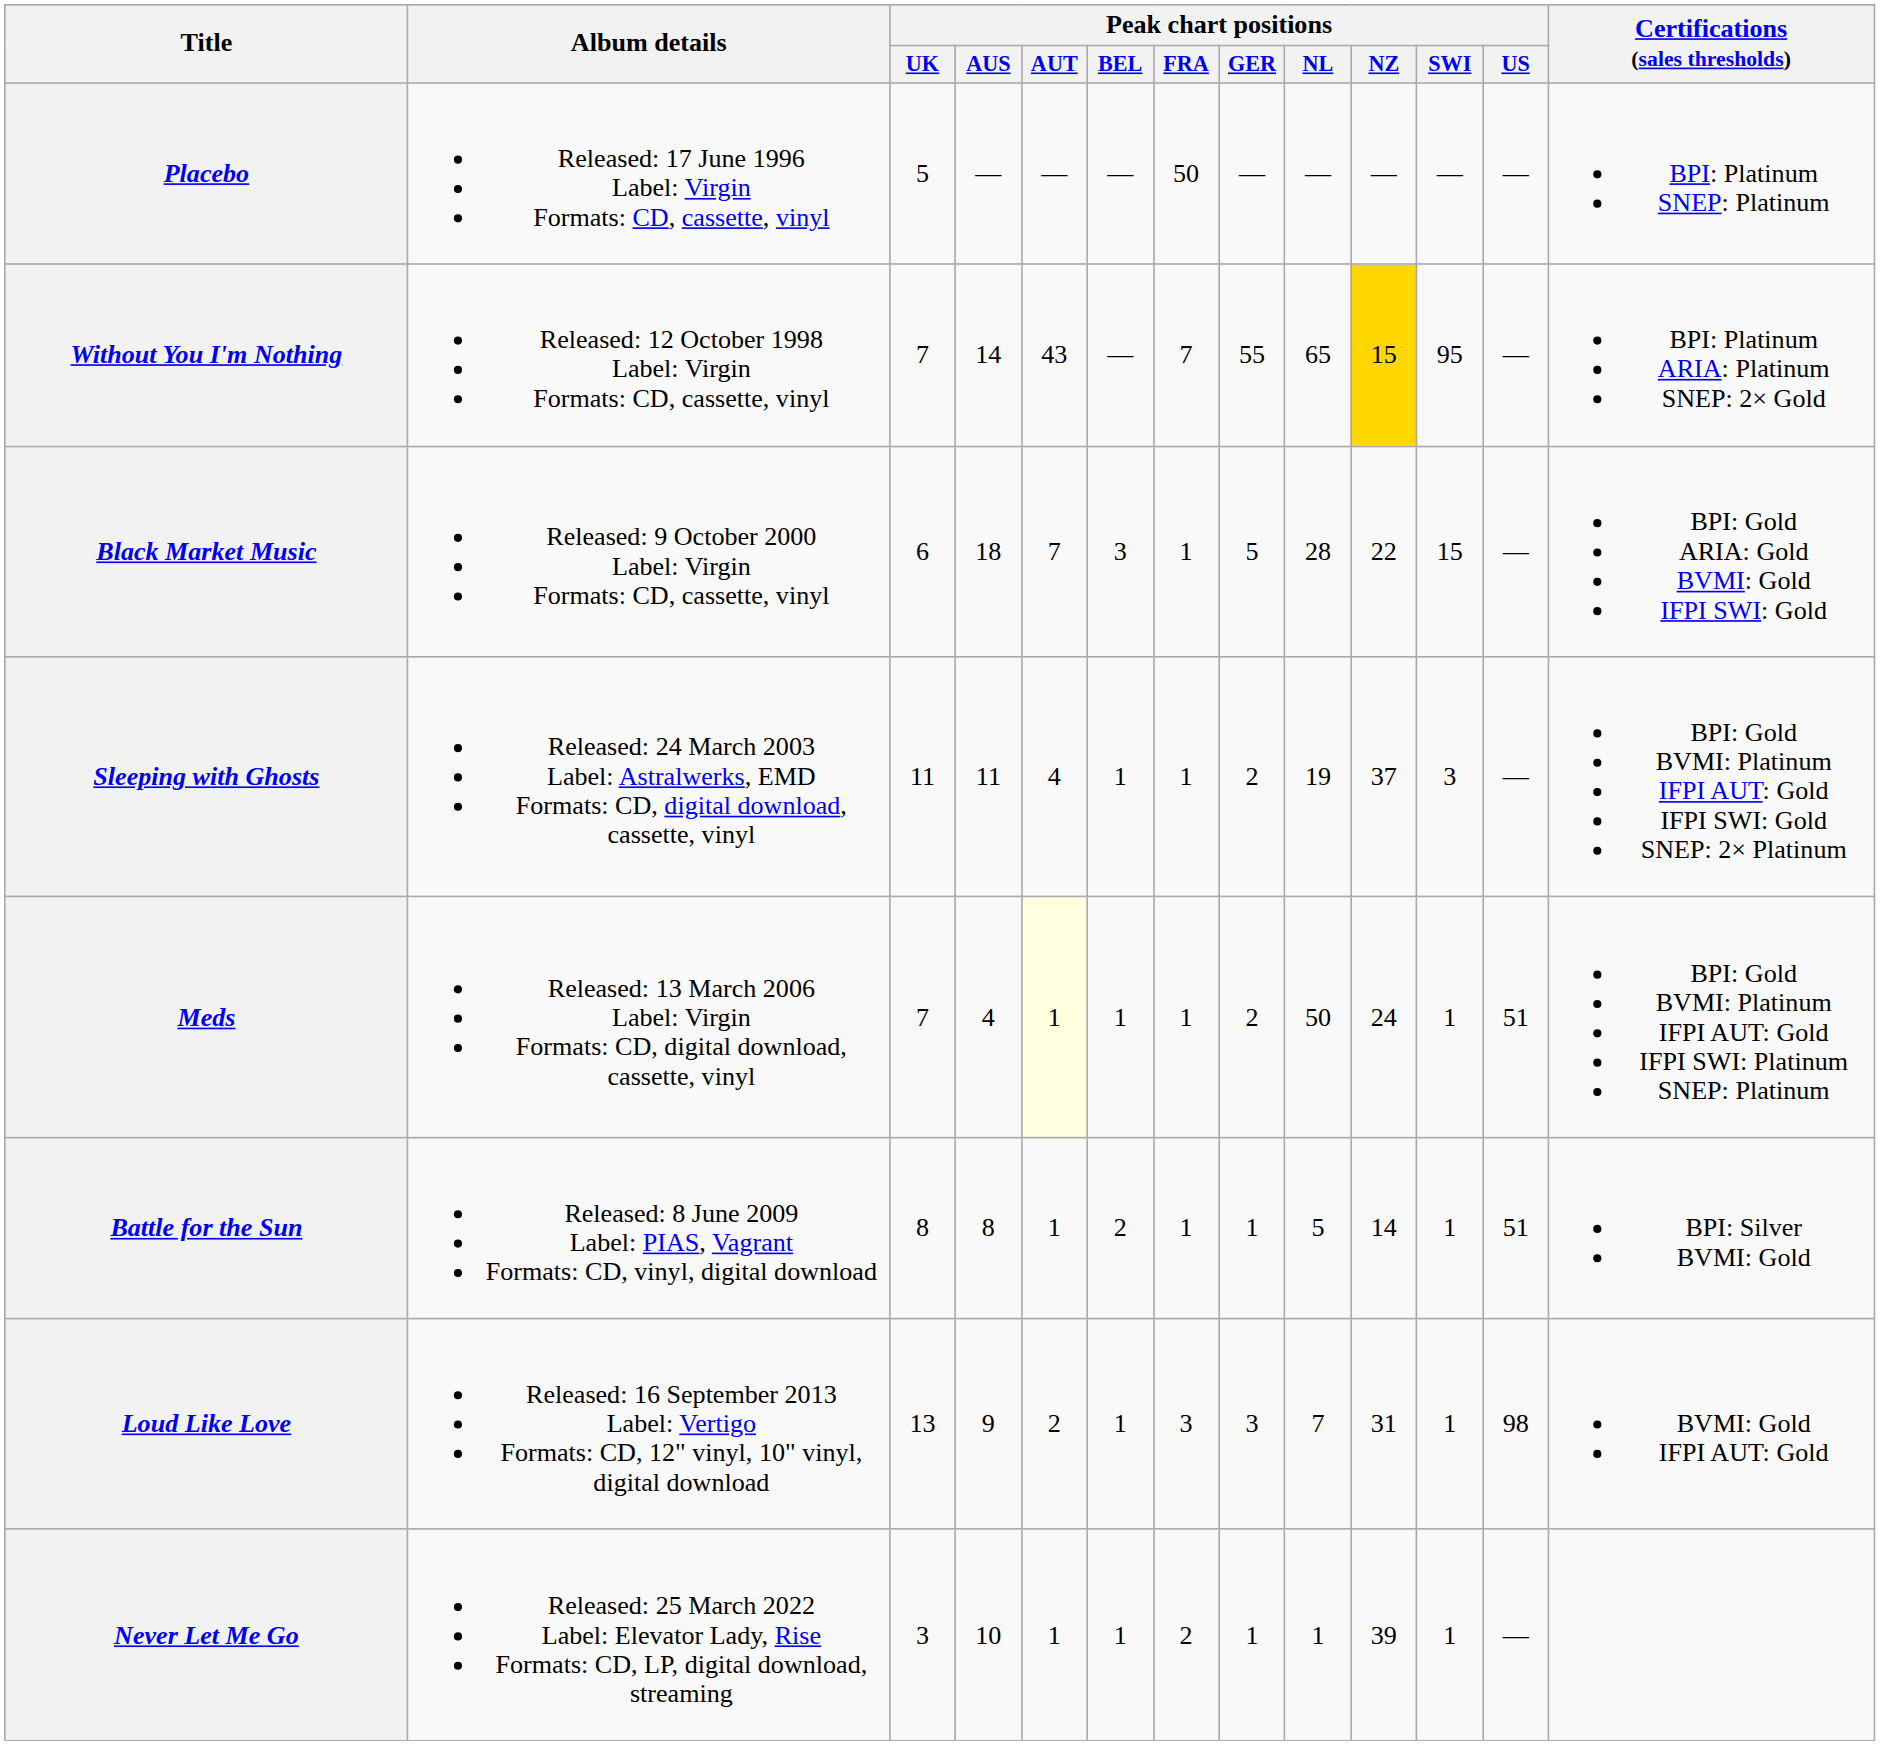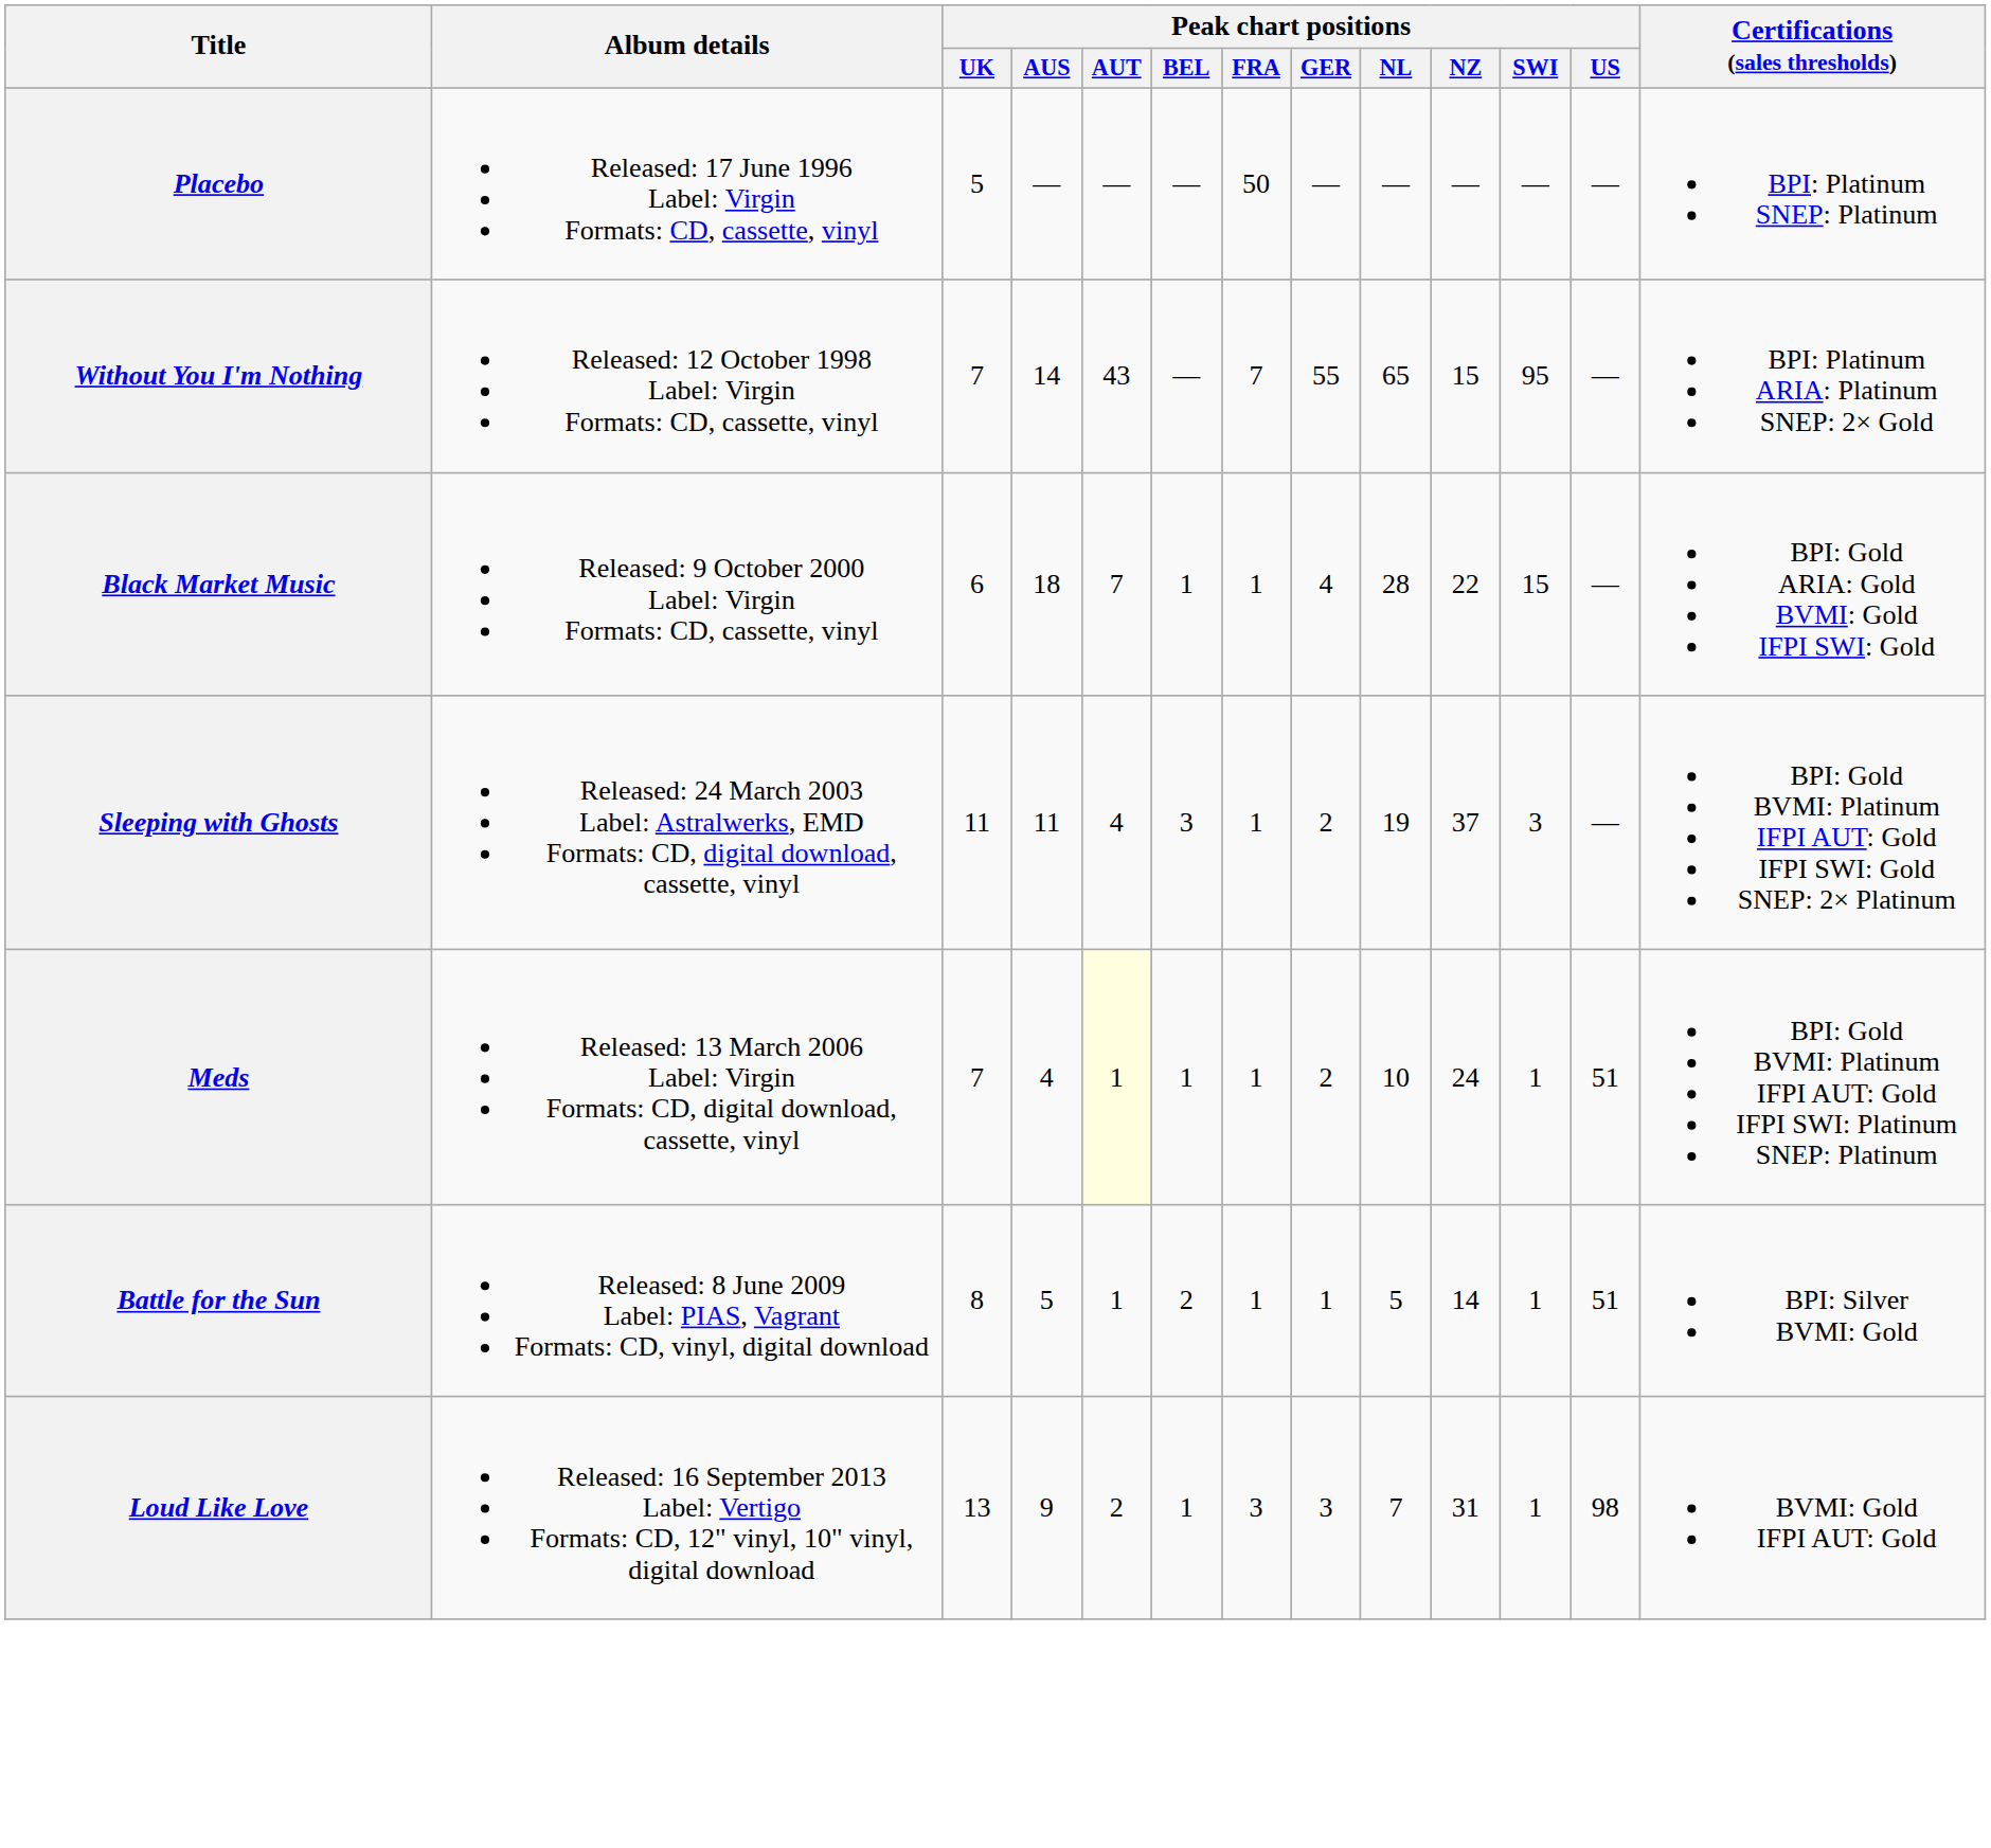 <table class="wikitable plainrowheaders" style="text-align:center;">
 <tr>
 <th scope="col" rowspan="2" style="width:15em;">Title</th>
 <th scope="col" rowspan="2" style="width:18em;">Album details</th>
 <th scope="col" colspan="10">Peak chart positions</th>
 <th scope="col" rowspan="2" style="width:12em;"><a href='#'>Certifications</a><br><small>(<a href='#'>sales thresholds</a>)</small></th>
 </tr>
 <tr>
 <th scope="col" style="width:2.5em;font-size:85%;"><a href='#'>UK</a><br></th>
 <th scope="col" style="width:2.5em;font-size:85%;"><a href='#'>AUS</a><br></th>
 <th scope="col" style="width:2.5em;font-size:85%;"><a href='#'>AUT</a><br></th>
 <th scope="col" style="width:2.5em;font-size:85%;"><a href='#'>BEL</a><br></th>
 <th scope="col" style="width:2.5em;font-size:85%;"><a href='#'>FRA</a><br></th>
 <th scope="col" style="width:2.5em;font-size:85%;"><a href='#'>GER</a><br></th>
 <th scope="col" style="width:2.5em;font-size:85%;"><a href='#'>NL</a><br></th>
 <th scope="col" style="width:2.5em;font-size:85%;"><a href='#'>NZ</a><br></th>
 <th scope="col" style="width:2.5em;font-size:85%;"><a href='#'>SWI</a><br></th>
 <th scope="col" style="width:2.5em;font-size:85%;"><a href='#'>US</a><br></th>
 </tr>
 <tr>
 <th scope="row"><em><a href='#'>Placebo</a></em></th>
 <td><br><ul><li>Released: 17 June 1996</li><li>Label: <a href='#'>Virgin</a></li><li>Formats: <a href='#'>CD</a>, <a href='#'>cassette</a>, <a href='#'>vinyl</a></li></ul></td>
 <td>5</td>
 <td>—</td>
 <td>—</td>
 <td>—</td>
 <td>50</td>
 <td>—</td>
 <td>—</td>
 <td>—</td>
 <td>—</td>
 <td>—</td>
 <td><br><ul><li><a href='#'>BPI</a>: Platinum</li><li><a href='#'>SNEP</a>: Platinum</li></ul></td>
 </tr>
 <tr>
 <th scope="row"><em><a href='#'>Without You I'm Nothing</a></em></th>
 <td><br><ul><li>Released: 12 October 1998</li><li>Label: Virgin</li><li>Formats: CD, cassette, vinyl</li></ul></td>
 <td>7</td>
 <td>14</td>
 <td>43</td>
 <td>—</td>
 <td>7</td>
 <td>55</td>
 <td>65</td>
-<td style="background: gold;">15</td>
+<td>15</td>
 <td>95</td>
 <td>—</td>
 <td><br><ul><li>BPI: Platinum</li><li><a href='#'>ARIA</a>: Platinum</li><li>SNEP: 2× Gold</li></ul></td>
 </tr>
 <tr>
 <th scope="row"><em><a href='#'>Black Market Music</a></em></th>
 <td><br><ul><li>Released: 9 October 2000</li><li>Label: Virgin</li><li>Formats: CD, cassette, vinyl</li></ul></td>
 <td>6</td>
 <td>18</td>
 <td>7</td>
-<td>3</td>
 <td>1</td>
-<td>5</td>
+<td>1</td>
+<td>4</td>
 <td>28</td>
 <td>22</td>
 <td>15</td>
 <td>—</td>
 <td><br><ul><li>BPI: Gold</li><li>ARIA: Gold</li><li><a href='#'>BVMI</a>: Gold</li><li><a href='#'>IFPI SWI</a>: Gold</li></ul></td>
 </tr>
 <tr>
 <th scope="row"><em><a href='#'>Sleeping with Ghosts</a></em></th>
 <td><br><ul><li>Released: 24 March 2003</li><li>Label: <a href='#'>Astralwerks</a>, EMD</li><li>Formats: CD, <a href='#'>digital download</a>, cassette, vinyl</li></ul></td>
 <td>11</td>
 <td>11</td>
 <td>4</td>
-<td>1</td>
+<td>3</td>
 <td>1</td>
 <td>2</td>
 <td>19</td>
 <td>37</td>
 <td>3</td>
 <td>—</td>
 <td><br><ul><li>BPI: Gold</li><li>BVMI: Platinum</li><li><a href='#'>IFPI AUT</a>: Gold</li><li>IFPI SWI: Gold</li><li>SNEP: 2× Platinum</li></ul></td>
 </tr>
 <tr>
 <th scope="row"><em><a href='#'>Meds</a></em></th>
 <td><br><ul><li>Released: 13 March 2006</li><li>Label: Virgin</li><li>Formats: CD, digital download, cassette, vinyl</li></ul></td>
 <td>7</td>
 <td>4</td>
 <td style="background: lightyellow;">1</td>
 <td>1</td>
 <td>1</td>
 <td>2</td>
-<td>50</td>
+<td>10</td>
 <td>24</td>
 <td>1</td>
 <td>51</td>
 <td><br><ul><li>BPI: Gold</li><li>BVMI: Platinum</li><li>IFPI AUT: Gold</li><li>IFPI SWI: Platinum</li><li>SNEP: Platinum</li></ul></td>
 </tr>
 <tr>
 <th scope="row"><em><a href='#'>Battle for the Sun</a></em></th>
 <td><br><ul><li>Released: 8 June 2009</li><li>Label: <a href='#'>PIAS</a>, <a href='#'>Vagrant</a></li><li>Formats: CD, vinyl, digital download</li></ul></td>
 <td>8</td>
-<td>8</td>
+<td>5</td>
 <td>1</td>
 <td>2</td>
 <td>1</td>
 <td>1</td>
 <td>5</td>
 <td>14</td>
 <td>1</td>
 <td>51</td>
 <td><br><ul><li>BPI: Silver</li><li>BVMI: Gold</li></ul></td>
 </tr>
 <tr>
 <th scope="row"><em><a href='#'>Loud Like Love</a></em></th>
 <td><br><ul><li>Released: 16 September 2013</li><li>Label: <a href='#'>Vertigo</a></li><li>Formats: CD, 12" vinyl, 10" vinyl, digital download</li></ul></td>
 <td>13</td>
 <td>9</td>
 <td>2</td>
 <td>1</td>
 <td>3</td>
 <td>3</td>
 <td>7</td>
 <td>31</td>
 <td>1</td>
 <td>98</td>
 <td><br><ul><li>BVMI: Gold</li><li>IFPI AUT: Gold</li></ul></td>
 </tr>
-<tr>
-<th scope="row"><em><a href='#'>Never Let Me Go</a></em></th>
-<td><br><ul><li>Released: 25 March 2022</li><li>Label: Elevator Lady, <a href='#'>Rise</a></li><li>Formats: CD, LP, digital download, streaming</li></ul></td>
-<td>3</td>
-<td>10</td>
-<td>1</td>
-<td>1</td>
-<td>2</td>
-<td>1</td>
-<td>1</td>
-<td>39</td>
-<td>1</td>
-<td>—</td>
-<td></td>
-</tr>
 </table>
